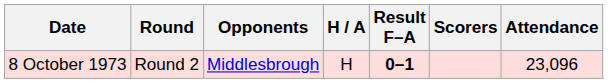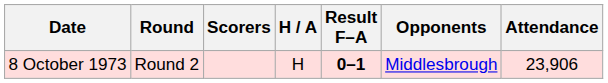 <table class="wikitable" style="text-align:center">
 <tr>
 <th>Date</th>
 <th>Round</th>
-<th>Opponents</th>
+<th>Scorers</th>
 <th>H / A</th>
 <th>Result<br>F–A</th>
-<th>Scorers</th>
+<th>Opponents</th>
 <th>Attendance</th>
 </tr>
 <tr bgcolor="#ffdddd">
 <td>8 October 1973</td>
 <td>Round 2</td>
-<td><a href='#'>Middlesbrough</a></td>
+<td></td>
 <td>H</td>
 <td><strong>0–1</strong></td>
-<td></td>
-<td>23,096</td>
+<td><a href='#'>Middlesbrough</a></td>
+<td>23,906</td>
 </tr>
 </table>
